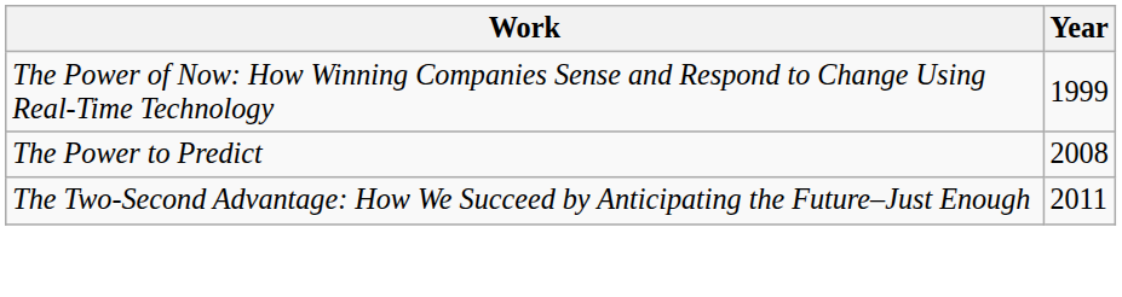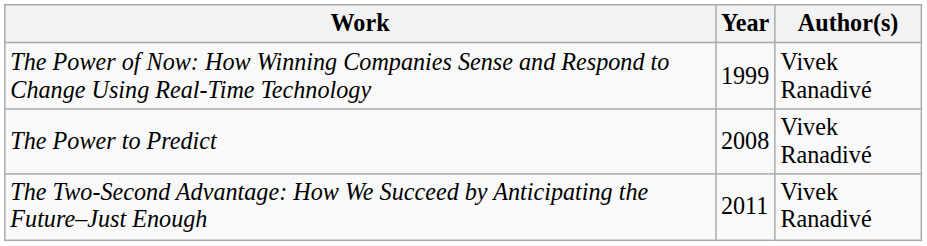 <table class="wikitable">
 <tr>
 <th>Work</th>
 <th>Year</th>
+<th>Author(s)</th>
 </tr>
 <tr>
 <td><em>The Power of Now: How Winning Companies Sense and Respond to Change Using Real-Time Technology</em></td>
 <td>1999</td>
+<td>Vivek Ranadivé</td>
 </tr>
 <tr>
 <td><em>The Power to Predict</em></td>
 <td>2008</td>
+<td>Vivek Ranadivé</td>
 </tr>
 <tr>
 <td><em>The Two-Second Advantage: How We Succeed by Anticipating the Future–Just Enough</em></td>
 <td>2011</td>
+<td>Vivek Ranadivé</td>
 </tr>
 </table>
